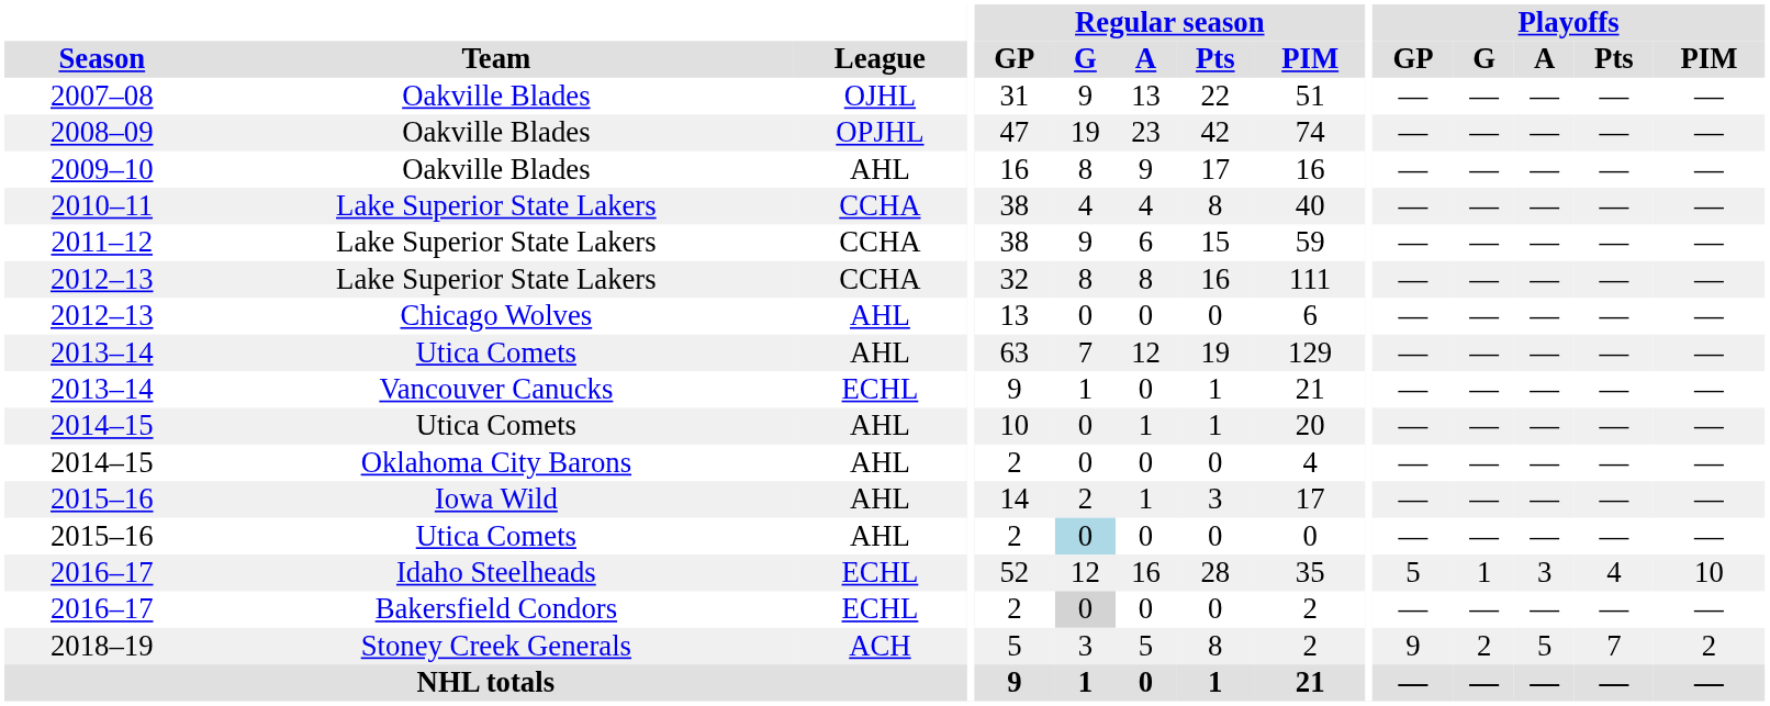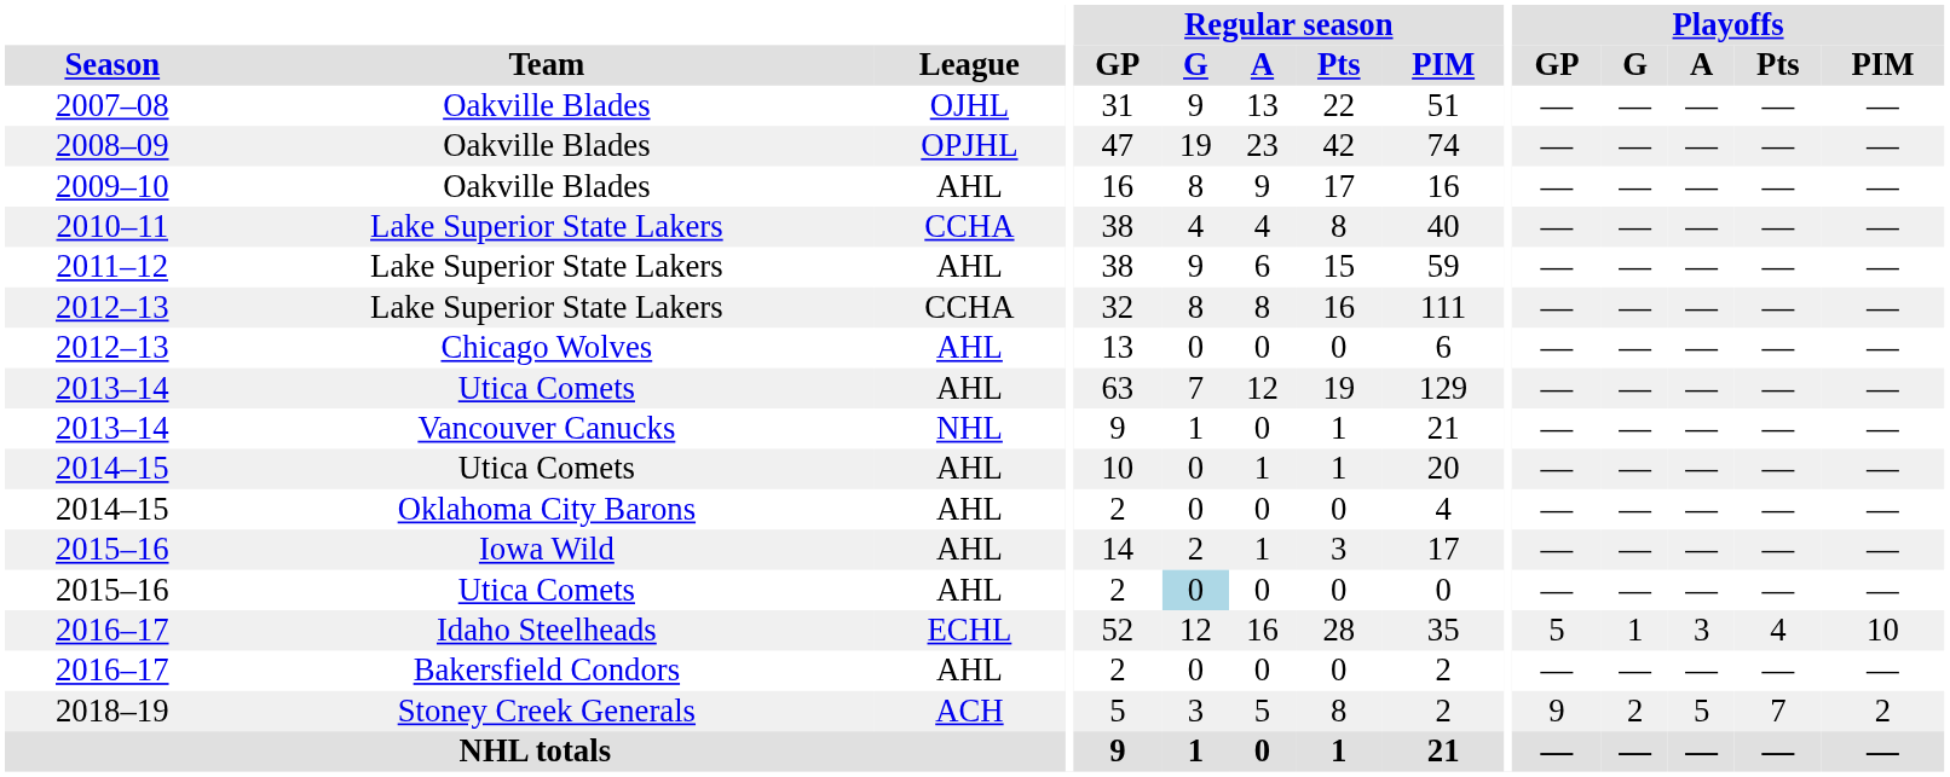 <table border="0" cellpadding="1" cellspacing="0" style="text-align:center; width:60em">
 <tr bgcolor="#e0e0e0">
 <th colspan="3" bgcolor="#ffffff"></th>
 <th rowspan="100" bgcolor="#ffffff"></th>
 <th colspan="5"><a href='#'>Regular season</a></th>
 <th rowspan="100" bgcolor="#ffffff"></th>
 <th colspan="5"><a href='#'>Playoffs</a></th>
 </tr>
 <tr bgcolor="#e0e0e0">
 <th><a href='#'>Season</a></th>
 <th>Team</th>
 <th>League</th>
 <th>GP</th>
 <th><a href='#'>G</a></th>
 <th><a href='#'>A</a></th>
 <th><a href='#'>Pts</a></th>
 <th><a href='#'>PIM</a></th>
 <th>GP</th>
 <th>G</th>
 <th>A</th>
 <th>Pts</th>
 <th>PIM</th>
 </tr>
 <tr>
 <td><a href='#'>2007–08</a></td>
 <td><a href='#'>Oakville Blades</a></td>
 <td><a href='#'>OJHL</a></td>
 <td>31</td>
 <td>9</td>
 <td>13</td>
 <td>22</td>
 <td>51</td>
 <td>—</td>
 <td>—</td>
 <td>—</td>
 <td>—</td>
 <td>—</td>
 </tr>
 <tr bgcolor="#f0f0f0">
 <td><a href='#'>2008–09</a></td>
 <td>Oakville Blades</td>
 <td><a href='#'>OPJHL</a></td>
 <td>47</td>
 <td>19</td>
 <td>23</td>
 <td>42</td>
 <td>74</td>
 <td>—</td>
 <td>—</td>
 <td>—</td>
 <td>—</td>
 <td>—</td>
 </tr>
 <tr>
 <td><a href='#'>2009–10</a></td>
 <td>Oakville Blades</td>
 <td>AHL</td>
 <td>16</td>
 <td>8</td>
 <td>9</td>
 <td>17</td>
 <td>16</td>
 <td>—</td>
 <td>—</td>
 <td>—</td>
 <td>—</td>
 <td>—</td>
 </tr>
 <tr bgcolor="#f0f0f0">
 <td><a href='#'>2010–11</a></td>
 <td><a href='#'>Lake Superior State Lakers</a></td>
 <td><a href='#'>CCHA</a></td>
 <td>38</td>
 <td>4</td>
 <td>4</td>
 <td>8</td>
 <td>40</td>
 <td>—</td>
 <td>—</td>
 <td>—</td>
 <td>—</td>
 <td>—</td>
 </tr>
 <tr>
 <td><a href='#'>2011–12</a></td>
 <td>Lake Superior State Lakers</td>
-<td>CCHA</td>
+<td>AHL</td>
 <td>38</td>
 <td>9</td>
 <td>6</td>
 <td>15</td>
 <td>59</td>
 <td>—</td>
 <td>—</td>
 <td>—</td>
 <td>—</td>
 <td>—</td>
 </tr>
 <tr bgcolor="#f0f0f0">
 <td><a href='#'>2012–13</a></td>
 <td>Lake Superior State Lakers</td>
 <td>CCHA</td>
 <td>32</td>
 <td>8</td>
 <td>8</td>
 <td>16</td>
 <td>111</td>
 <td>—</td>
 <td>—</td>
 <td>—</td>
 <td>—</td>
 <td>—</td>
 </tr>
 <tr>
 <td><a href='#'>2012–13</a></td>
 <td><a href='#'>Chicago Wolves</a></td>
 <td><a href='#'>AHL</a></td>
 <td>13</td>
 <td>0</td>
 <td>0</td>
 <td>0</td>
 <td>6</td>
 <td>—</td>
 <td>—</td>
 <td>—</td>
 <td>—</td>
 <td>—</td>
 </tr>
 <tr bgcolor="#f0f0f0">
 <td><a href='#'>2013–14</a></td>
 <td><a href='#'>Utica Comets</a></td>
 <td>AHL</td>
 <td>63</td>
 <td>7</td>
 <td>12</td>
 <td>19</td>
 <td>129</td>
 <td>—</td>
 <td>—</td>
 <td>—</td>
 <td>—</td>
 <td>—</td>
 </tr>
 <tr>
 <td><a href='#'>2013–14</a></td>
 <td><a href='#'>Vancouver Canucks</a></td>
-<td><a href='#'>ECHL</a></td>
+<td><a href='#'>NHL</a></td>
 <td>9</td>
 <td>1</td>
 <td>0</td>
 <td>1</td>
 <td>21</td>
 <td>—</td>
 <td>—</td>
 <td>—</td>
 <td>—</td>
 <td>—</td>
 </tr>
 <tr bgcolor="#f0f0f0">
 <td><a href='#'>2014–15</a></td>
 <td>Utica Comets</td>
 <td>AHL</td>
 <td>10</td>
 <td>0</td>
 <td>1</td>
 <td>1</td>
 <td>20</td>
 <td>—</td>
 <td>—</td>
 <td>—</td>
 <td>—</td>
 <td>—</td>
 </tr>
 <tr>
 <td>2014–15</td>
 <td><a href='#'>Oklahoma City Barons</a></td>
 <td>AHL</td>
 <td>2</td>
 <td>0</td>
 <td>0</td>
 <td>0</td>
 <td>4</td>
 <td>—</td>
 <td>—</td>
 <td>—</td>
 <td>—</td>
 <td>—</td>
 </tr>
 <tr bgcolor="#f0f0f0">
 <td><a href='#'>2015–16</a></td>
 <td><a href='#'>Iowa Wild</a></td>
 <td>AHL</td>
 <td>14</td>
 <td>2</td>
 <td>1</td>
 <td>3</td>
 <td>17</td>
 <td>—</td>
 <td>—</td>
 <td>—</td>
 <td>—</td>
 <td>—</td>
 </tr>
 <tr>
 <td>2015–16</td>
 <td><a href='#'>Utica Comets</a></td>
 <td>AHL</td>
 <td>2</td>
 <td style="background: lightblue;">0</td>
 <td>0</td>
 <td>0</td>
 <td>0</td>
 <td>—</td>
 <td>—</td>
 <td>—</td>
 <td>—</td>
 <td>—</td>
 </tr>
 <tr bgcolor="#f0f0f0">
 <td><a href='#'>2016–17</a></td>
 <td><a href='#'>Idaho Steelheads</a></td>
 <td><a href='#'>ECHL</a></td>
 <td>52</td>
 <td>12</td>
 <td>16</td>
 <td>28</td>
 <td>35</td>
 <td>5</td>
 <td>1</td>
 <td>3</td>
 <td>4</td>
 <td>10</td>
 </tr>
 <tr>
 <td><a href='#'>2016–17</a></td>
 <td><a href='#'>Bakersfield Condors</a></td>
-<td><a href='#'>ECHL</a></td>
+<td>AHL</td>
 <td>2</td>
-<td style="background: lightgrey;">0</td>
+<td>0</td>
 <td>0</td>
 <td>0</td>
 <td>2</td>
 <td>—</td>
 <td>—</td>
 <td>—</td>
 <td>—</td>
 <td>—</td>
 </tr>
 <tr bgcolor="#f0f0f0">
 <td>2018–19</td>
 <td><a href='#'>Stoney Creek Generals</a></td>
 <td><a href='#'>ACH</a></td>
 <td>5</td>
 <td>3</td>
 <td>5</td>
 <td>8</td>
 <td>2</td>
 <td>9</td>
 <td>2</td>
 <td>5</td>
 <td>7</td>
 <td>2</td>
 </tr>
 <tr>
 </tr>
 <tr bgcolor="#e0e0e0">
 <th colspan="3">NHL totals</th>
 <th>9</th>
 <th>1</th>
 <th>0</th>
 <th>1</th>
 <th>21</th>
 <th>—</th>
 <th>—</th>
 <th>—</th>
 <th>—</th>
 <th>—</th>
 </tr>
 </table>
